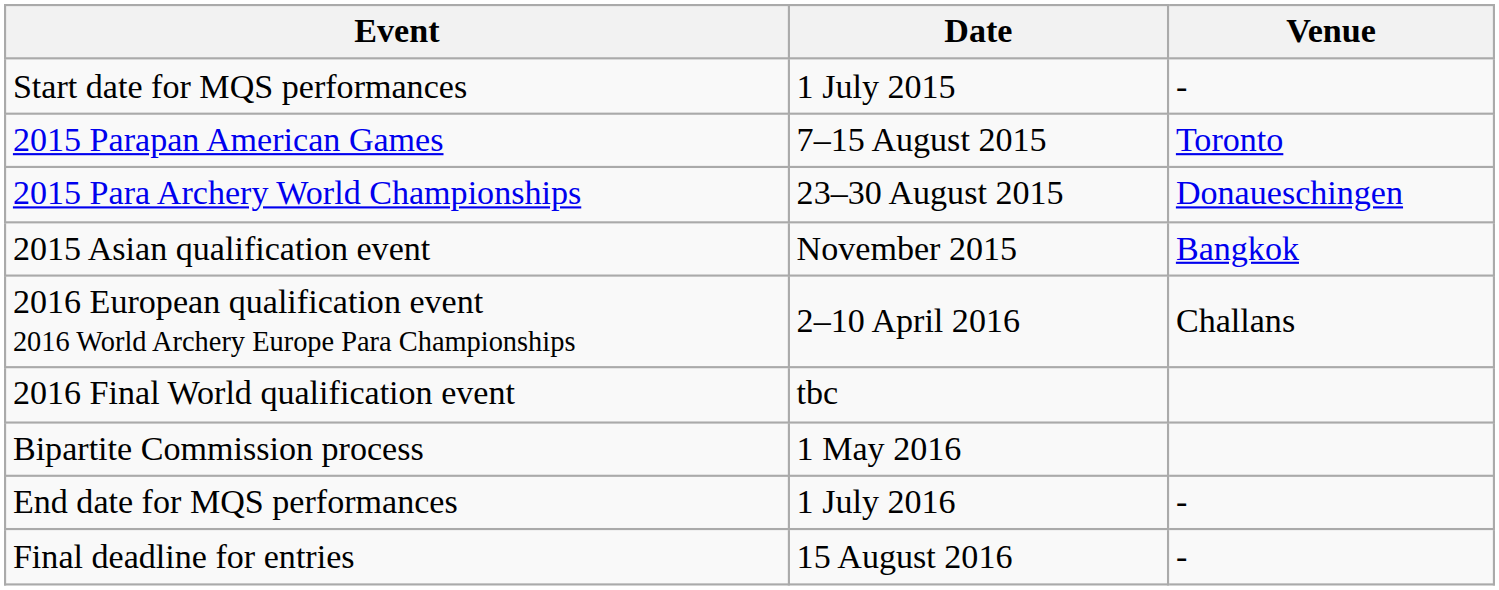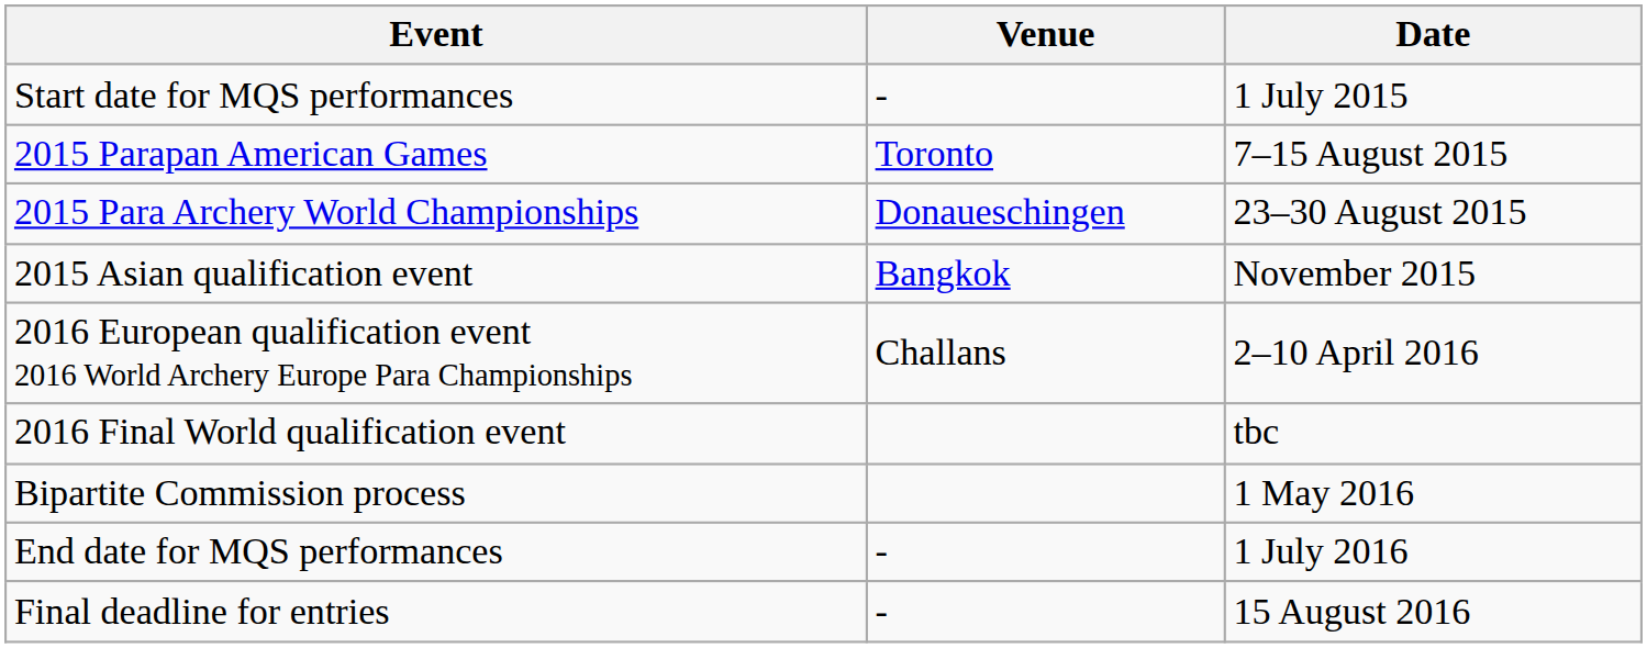 <table class="wikitable" width=700>
 <tr>
 <th>Event</th>
+<th>Venue</th>
 <th>Date</th>
-<th>Venue</th>
 </tr>
 <tr>
 <td>Start date for MQS performances</td>
+<td>-</td>
 <td>1 July 2015</td>
-<td>-</td>
 </tr>
 <tr>
 <td><a href='#'>2015 Parapan American Games</a></td>
+<td> <a href='#'>Toronto</a></td>
 <td>7–15 August 2015</td>
-<td> <a href='#'>Toronto</a></td>
 </tr>
 <tr>
 <td><a href='#'>2015 Para Archery World Championships</a></td>
+<td> <a href='#'>Donaueschingen</a></td>
 <td>23–30 August 2015</td>
-<td> <a href='#'>Donaueschingen</a></td>
 </tr>
 <tr>
 <td>2015 Asian qualification event</td>
+<td> <a href='#'>Bangkok</a></td>
 <td>November 2015</td>
-<td> <a href='#'>Bangkok</a></td>
 </tr>
 <tr>
 <td>2016 European qualification event<br><small>2016 World Archery Europe Para Championships</small></td>
+<td> Challans</td>
 <td>2–10 April 2016</td>
-<td> Challans</td>
 </tr>
 <tr>
 <td>2016 Final World qualification event</td>
+<td></td>
 <td>tbc</td>
-<td></td>
 </tr>
 <tr>
 <td>Bipartite Commission process</td>
+<td></td>
 <td>1 May 2016</td>
-<td></td>
 </tr>
 <tr>
 <td>End date for MQS performances</td>
+<td>-</td>
 <td>1 July 2016</td>
-<td>-</td>
 </tr>
 <tr>
 <td>Final deadline for entries</td>
+<td>-</td>
 <td>15 August 2016</td>
-<td>-</td>
 </tr>
 </table>
